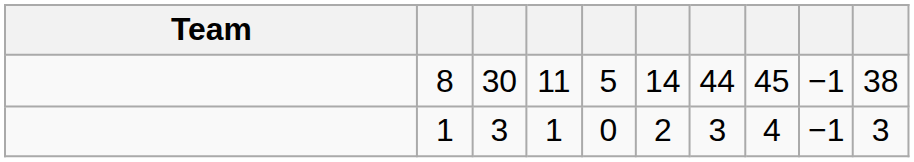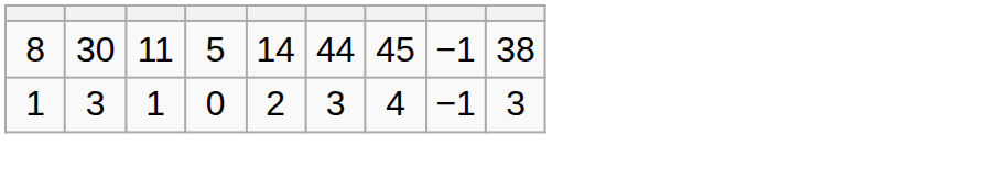 <table class="wikitable sortable" style="text-align:center">
 <tr>
-<th width=200>Team</th>
 <th width=20></th>
 <th width=20></th>
 <th width=20></th>
 <th width=20></th>
 <th width=20></th>
 <th width=20></th>
 <th width=20></th>
 <th width=20></th>
 <th width=20></th>
 </tr>
 <tr>
-<td align=left> </td>
 <td>8</td>
 <td>30</td>
 <td>11</td>
 <td>5</td>
 <td>14</td>
 <td>44</td>
 <td>45</td>
 <td>−1</td>
 <td>38</td>
 </tr>
 <tr>
-<td align=left> </td>
 <td>1</td>
 <td>3</td>
 <td>1</td>
 <td>0</td>
 <td>2</td>
 <td>3</td>
 <td>4</td>
 <td>−1</td>
 <td>3</td>
 </tr>
 </table>
